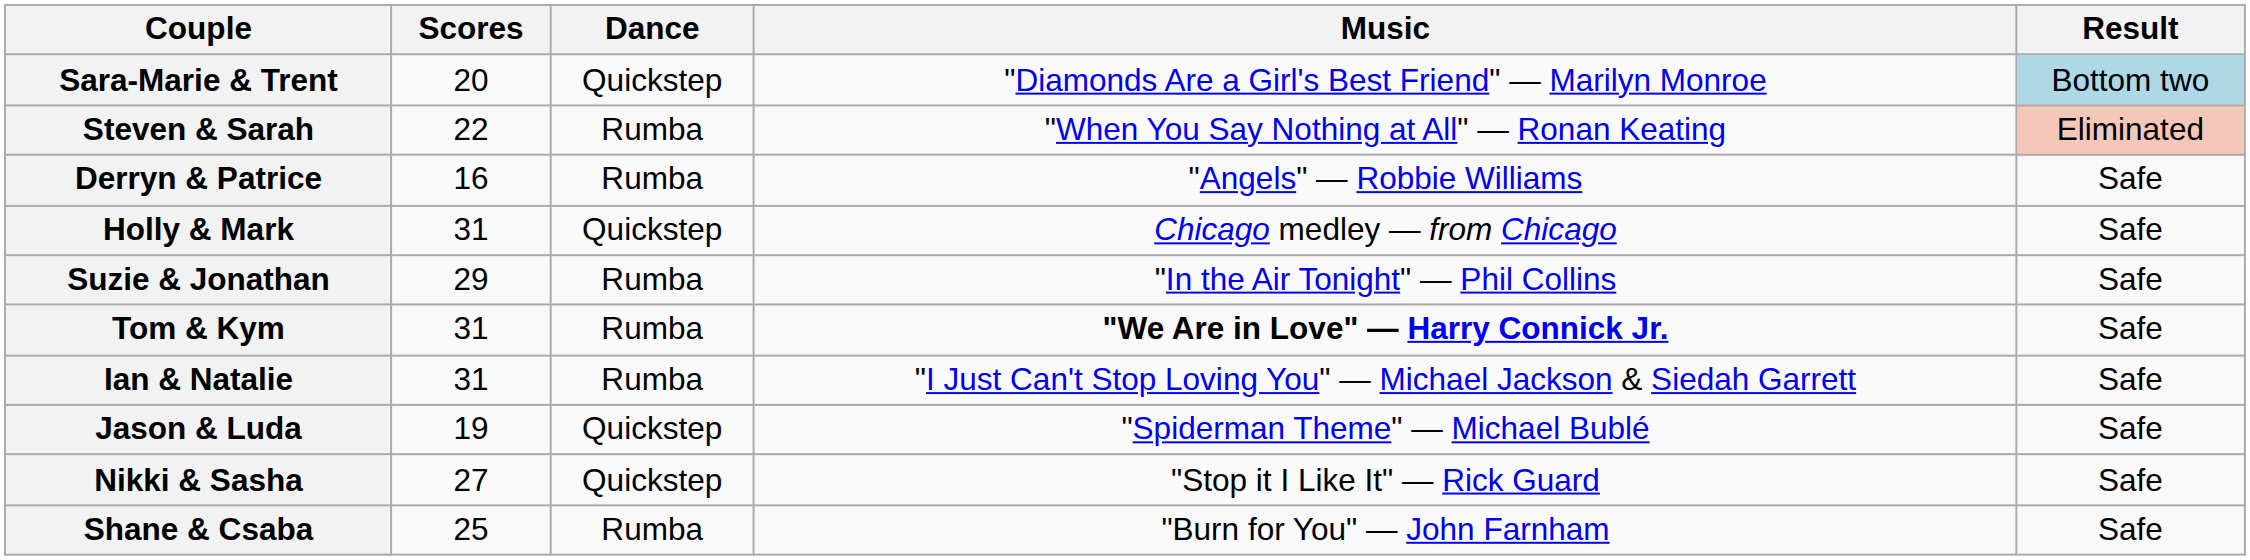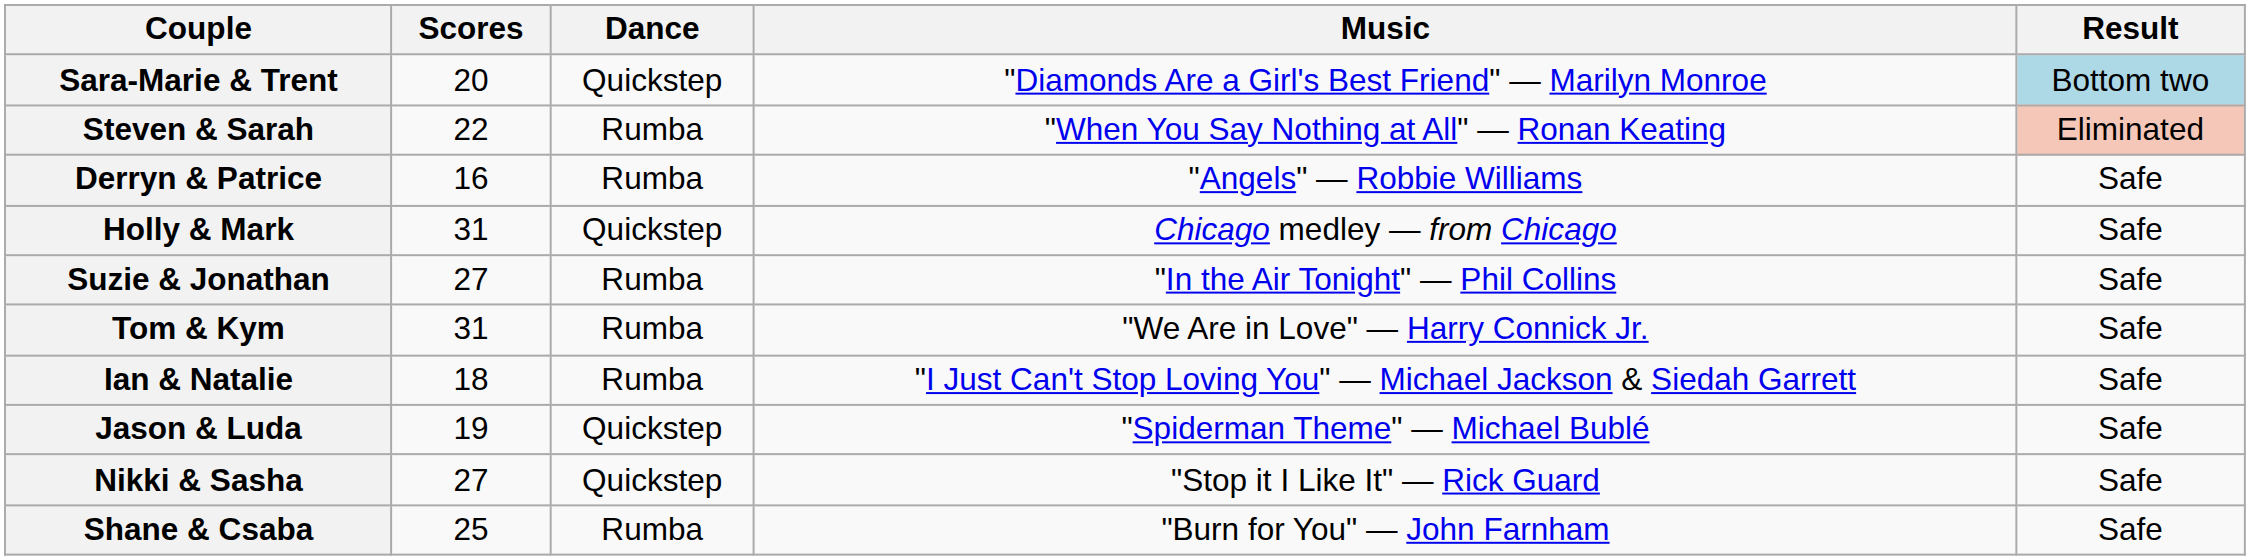 <table class="wikitable sortable" style="text-align:center; width: 90%">
 <tr>
 <th scope="col">Couple</th>
 <th scope="col">Scores</th>
 <th scope="col" class="unsortable">Dance</th>
 <th scope="col" class="unsortable">Music</th>
 <th scope="col" class="unsortable">Result</th>
 </tr>
 <tr>
 <th scope="row">Sara-Marie & Trent</th>
 <td>20</td>
 <td>Quickstep</td>
 <td>"<a href='#'>Diamonds Are a Girl's Best Friend</a>" — <a href='#'>Marilyn Monroe</a></td>
 <td bgcolor="lightblue">Bottom two</td>
 </tr>
 <tr>
 <th scope="row">Steven & Sarah</th>
 <td>22</td>
 <td>Rumba</td>
 <td>"<a href='#'>When You Say Nothing at All</a>" — <a href='#'>Ronan Keating</a></td>
 <td bgcolor="f4c7b8">Eliminated</td>
 </tr>
 <tr>
 <th scope="row">Derryn & Patrice</th>
 <td>16</td>
 <td>Rumba</td>
 <td>"<a href='#'>Angels</a>" — <a href='#'>Robbie Williams</a></td>
 <td>Safe</td>
 </tr>
 <tr>
 <th scope="row">Holly & Mark</th>
 <td>31</td>
 <td>Quickstep</td>
 <td><em><a href='#'>Chicago</a></em> medley — <em>from <a href='#'>Chicago</a></em></td>
 <td>Safe</td>
 </tr>
 <tr>
 <th scope="row">Suzie & Jonathan</th>
-<td>29</td>
+<td>27</td>
 <td>Rumba</td>
 <td>"<a href='#'>In the Air Tonight</a>" — <a href='#'>Phil Collins</a></td>
 <td>Safe</td>
 </tr>
 <tr>
 <th scope="row">Tom & Kym</th>
 <td>31</td>
 <td>Rumba</td>
-<td><strong>"We Are in Love" — <a href='#'>Harry Connick Jr.</a></strong></td>
+<td>"We Are in Love" — <a href='#'>Harry Connick Jr.</a></td>
 <td>Safe</td>
 </tr>
 <tr>
 <th scope="row">Ian & Natalie</th>
-<td>31</td>
+<td>18</td>
 <td>Rumba</td>
 <td>"<a href='#'>I Just Can't Stop Loving You</a>" — <a href='#'>Michael Jackson</a> & <a href='#'>Siedah Garrett</a></td>
 <td>Safe</td>
 </tr>
 <tr>
 <th scope="row">Jason & Luda</th>
 <td>19</td>
 <td>Quickstep</td>
 <td>"<a href='#'>Spiderman Theme</a>" — <a href='#'>Michael Bublé</a></td>
 <td>Safe</td>
 </tr>
 <tr>
 <th scope="row">Nikki & Sasha</th>
 <td>27</td>
 <td>Quickstep</td>
 <td>"Stop it I Like It" — <a href='#'>Rick Guard</a></td>
 <td>Safe</td>
 </tr>
 <tr>
 <th scope="row">Shane & Csaba</th>
 <td>25</td>
 <td>Rumba</td>
 <td>"Burn for You" — <a href='#'>John Farnham</a></td>
 <td>Safe</td>
 </tr>
 </table>
